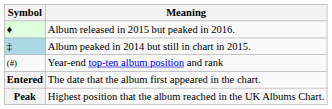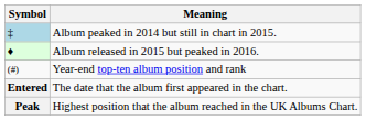 <table Class="wikitable">
 <tr>
 <th>Symbol</th>
 <th>Meaning</th>
 </tr>
 <tr>
+<td bgcolor=lightblue>‡</td>
+<td>Album peaked in 2014 but still in chart in 2015.</td>
+</tr>
+<tr>
 <td bgcolor=#DDFFDD>♦</td>
 <td>Album released in 2015 but peaked in 2016.</td>
-</tr>
-<tr>
-<td bgcolor=lightblue>‡</td>
-<td>Album peaked in 2014 but still in chart in 2015.</td>
 </tr>
 <tr>
 <td><small>(#)</small></td>
 <td>Year-end <a href='#'>top-ten album position</a> and rank</td>
 </tr>
 <tr>
 <th>Entered</th>
 <td>The date that the album first appeared in the chart.</td>
 </tr>
 <tr>
 <th>Peak</th>
 <td>Highest position that the album reached in the UK Albums Chart.</td>
 </tr>
 </table>
